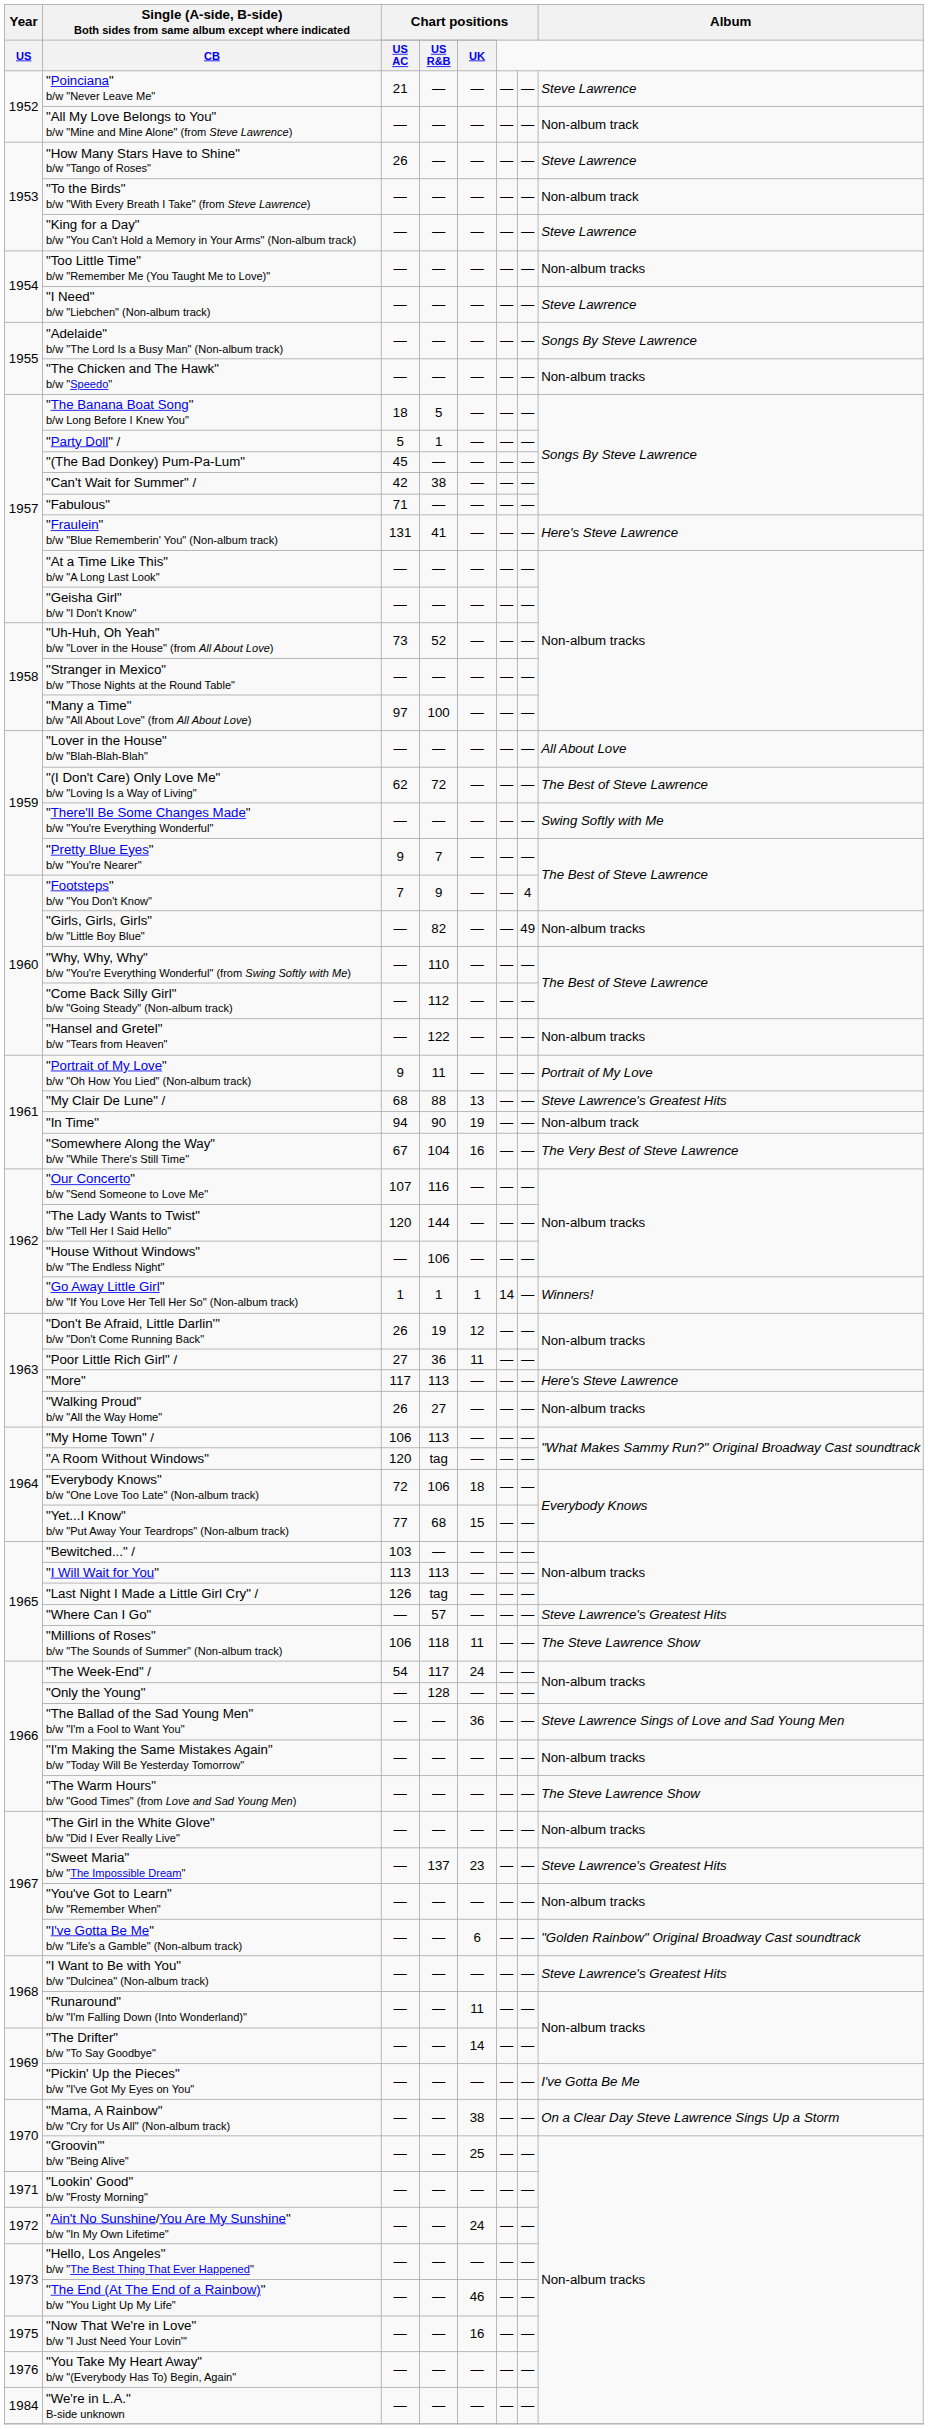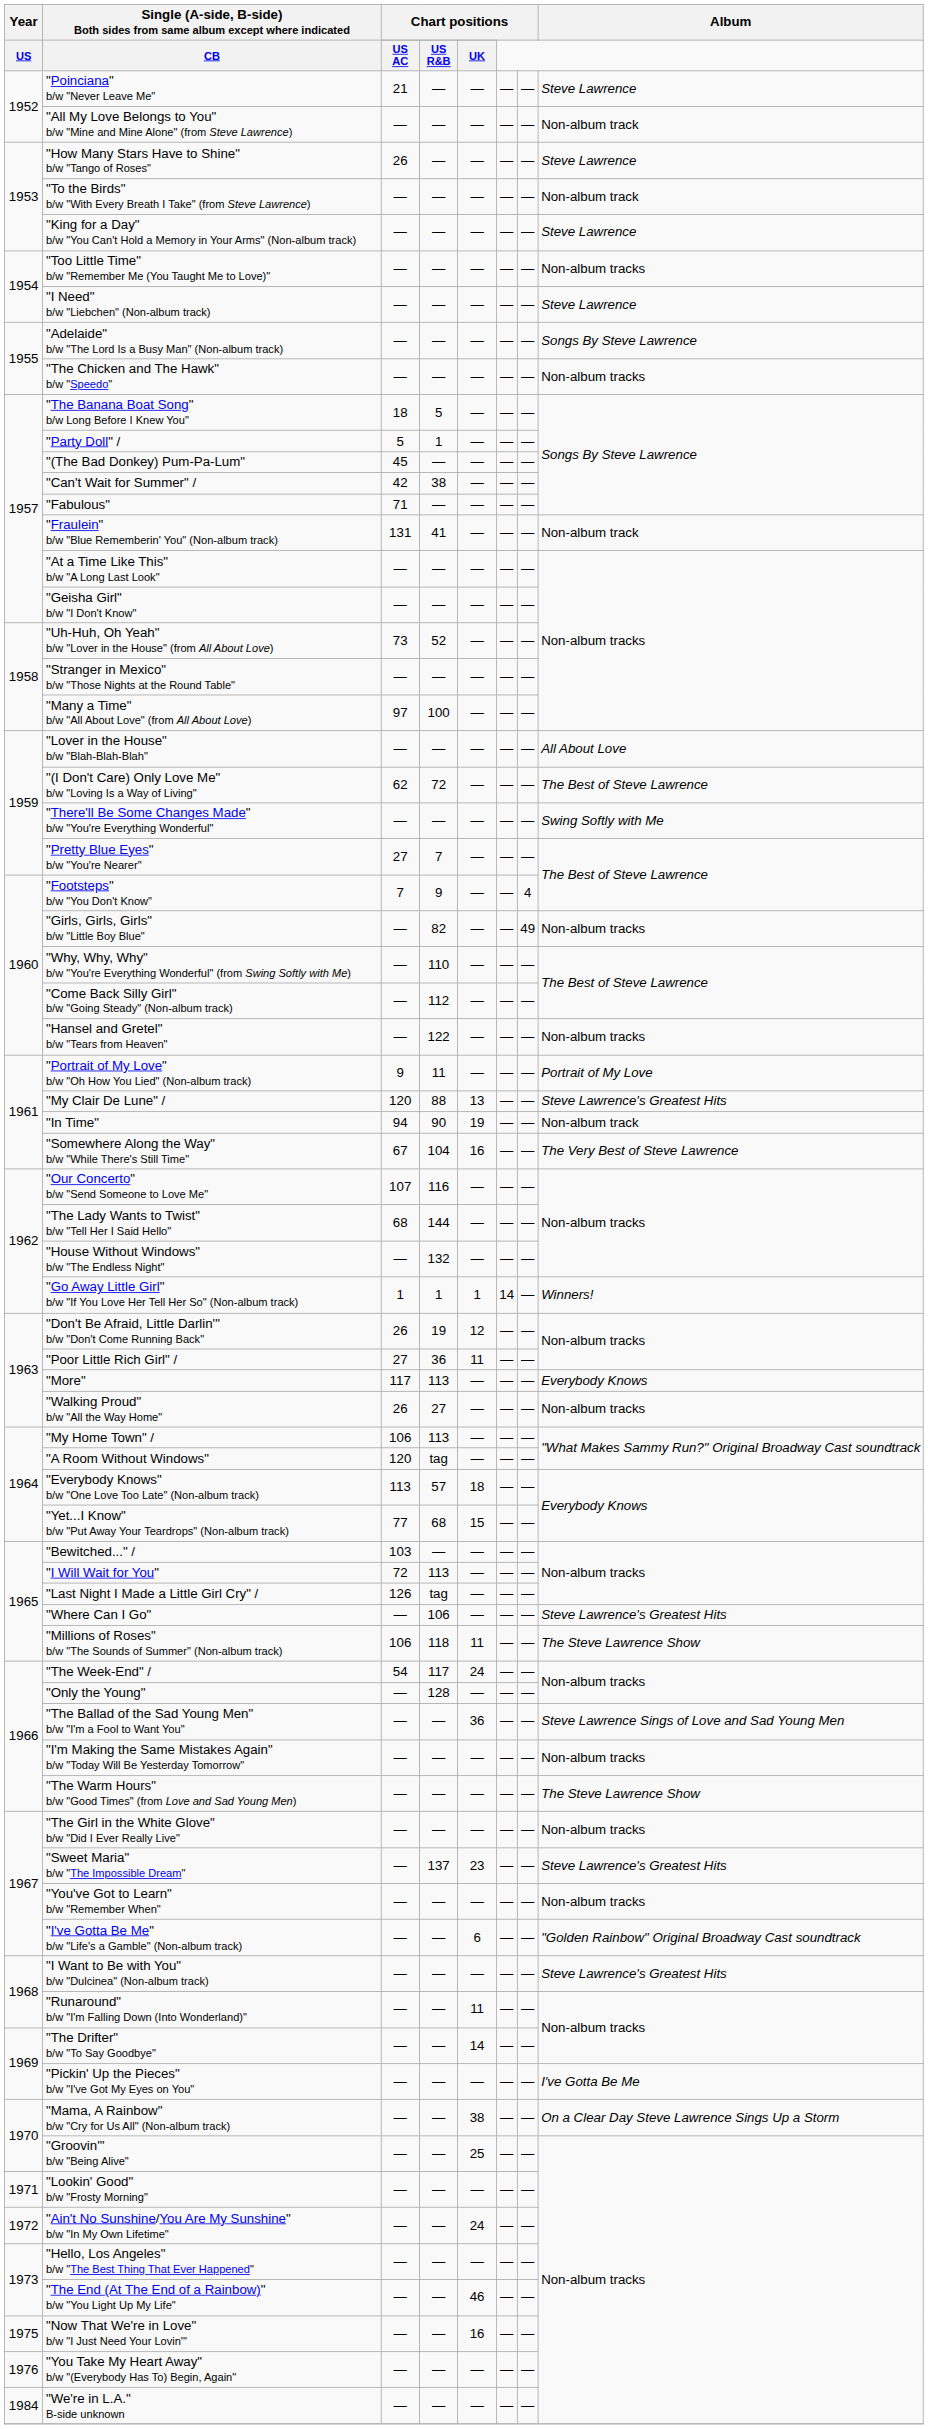 <table class="wikitable" style="text-align:center;">
 <tr>
 <th rowspan="2">Year</th>
 <th width="400" rowspan="2">Single (A-side, B-side)<br><small>Both sides from same album except where indicated</small></th>
 <th colspan="5">Chart positions</th>
 <th rowspan="2">Album</th>
 </tr>
 <tr>
 </tr>
 <tr style="font-size:smaller;">
 <th width="40"><a href='#'>US</a></th>
 <th width="40"><a href='#'>CB</a></th>
 <th width="40"><a href='#'>US<br>AC</a></th>
 <th width="40"><a href='#'>US<br>R&B</a></th>
 <th width="40"><a href='#'>UK</a></th>
 </tr>
 <tr>
 <td rowspan="2">1952</td>
 <td align="left">"<a href='#'>Poinciana</a>"<br><small>b/w "Never Leave Me"</small></td>
 <td>21</td>
 <td>—</td>
 <td>—</td>
 <td>—</td>
 <td>—</td>
 <td align="left"><em>Steve Lawrence</em></td>
 </tr>
 <tr>
 <td align="left">"All My Love Belongs to You"<br><small>b/w "Mine and Mine Alone" (from <em>Steve Lawrence</em>)</small></td>
 <td>—</td>
 <td>—</td>
 <td>—</td>
 <td>—</td>
 <td>—</td>
 <td align="left">Non-album track</td>
 </tr>
 <tr>
 <td rowspan="3">1953</td>
 <td align="left">"How Many Stars Have to Shine"<br><small>b/w "Tango of Roses"</small></td>
 <td>26</td>
 <td>—</td>
 <td>—</td>
 <td>—</td>
 <td>—</td>
 <td align="left"><em>Steve Lawrence</em></td>
 </tr>
 <tr>
 <td align="left">"To the Birds"<br><small>b/w "With Every Breath I Take" (from <em>Steve Lawrence</em>)</small></td>
 <td>—</td>
 <td>—</td>
 <td>—</td>
 <td>—</td>
 <td>—</td>
 <td align="left">Non-album track</td>
 </tr>
 <tr>
 <td align="left">"King for a Day"<br><small>b/w "You Can't Hold a Memory in Your Arms" (Non-album track)</small></td>
 <td>—</td>
 <td>—</td>
 <td>—</td>
 <td>—</td>
 <td>—</td>
 <td align="left"><em>Steve Lawrence</em></td>
 </tr>
 <tr>
 <td rowspan="2">1954</td>
 <td align="left">"Too Little Time"<br><small>b/w "Remember Me (You Taught Me to Love)" </small></td>
 <td>—</td>
 <td>—</td>
 <td>—</td>
 <td>—</td>
 <td>—</td>
 <td align="left">Non-album tracks</td>
 </tr>
 <tr>
 <td align="left">"I Need"<br><small>b/w "Liebchen" (Non-album track)</small></td>
 <td>—</td>
 <td>—</td>
 <td>—</td>
 <td>—</td>
 <td>—</td>
 <td align="left"><em>Steve Lawrence</em></td>
 </tr>
 <tr>
 <td rowspan="2">1955</td>
 <td align="left">"Adelaide"<br><small>b/w "The Lord Is a Busy Man" (Non-album track)</small></td>
 <td>—</td>
 <td>—</td>
 <td>—</td>
 <td>—</td>
 <td>—</td>
 <td align="left"><em>Songs By Steve Lawrence</em></td>
 </tr>
 <tr>
 <td align="left">"The Chicken and The Hawk"<br><small>b/w "<a href='#'>Speedo</a>" </small></td>
 <td>—</td>
 <td>—</td>
 <td>—</td>
 <td>—</td>
 <td>—</td>
 <td align="left">Non-album tracks</td>
 </tr>
 <tr>
 <td rowspan="8">1957</td>
 <td align="left">"<a href='#'>The Banana Boat Song</a>"<br><small>b/w Long Before I Knew You"</small></td>
 <td>18</td>
 <td>5</td>
 <td>—</td>
 <td>—</td>
 <td>—</td>
 <td align="left" rowspan="5"><em>Songs By Steve Lawrence</em></td>
 </tr>
 <tr>
 <td align="left">"<a href='#'>Party Doll</a>" /</td>
 <td>5</td>
 <td>1</td>
 <td>—</td>
 <td>—</td>
 <td>—</td>
 </tr>
 <tr>
 <td align="left">"(The Bad Donkey) Pum-Pa-Lum"</td>
 <td>45</td>
 <td>—</td>
 <td>—</td>
 <td>—</td>
 <td>—</td>
 </tr>
 <tr>
 <td align="left">"Can't Wait for Summer" /</td>
 <td>42</td>
 <td>38</td>
 <td>—</td>
 <td>—</td>
 <td>—</td>
 </tr>
 <tr>
 <td align="left">"Fabulous"</td>
 <td>71</td>
 <td>—</td>
 <td>—</td>
 <td>—</td>
 <td>—</td>
 </tr>
 <tr>
 <td align="left">"<a href='#'>Fraulein</a>"<br><small>b/w "Blue Rememberin' You" (Non-album track)</small></td>
 <td>131</td>
 <td>41</td>
 <td>—</td>
 <td>—</td>
 <td>—</td>
-<td align="left"><em>Here's Steve Lawrence</em></td>
+<td align="left">Non-album track</td>
 </tr>
 <tr>
 <td align="left">"At a Time Like This"<br><small>b/w "A Long Last Look"</small></td>
 <td>—</td>
 <td>—</td>
 <td>—</td>
 <td>—</td>
 <td>—</td>
 <td align="left" rowspan="5">Non-album tracks</td>
 </tr>
 <tr>
 <td align="left">"Geisha Girl"<br><small>b/w "I Don't Know"</small></td>
 <td>—</td>
 <td>—</td>
 <td>—</td>
 <td>—</td>
 <td>—</td>
 </tr>
 <tr>
 <td rowspan="3">1958</td>
 <td align="left">"Uh-Huh, Oh Yeah"<br><small>b/w "Lover in the House" (from <em>All About Love</em>)</small></td>
 <td>73</td>
 <td>52</td>
 <td>—</td>
 <td>—</td>
 <td>—</td>
 </tr>
 <tr>
 <td align="left">"Stranger in Mexico"<br><small>b/w "Those Nights at the Round Table"</small></td>
 <td>—</td>
 <td>—</td>
 <td>—</td>
 <td>—</td>
 <td>—</td>
 </tr>
 <tr>
 <td align="left">"Many a Time"<br><small>b/w "All About Love" (from <em>All About Love</em>)</small></td>
 <td>97</td>
 <td>100</td>
 <td>—</td>
 <td>—</td>
 <td>—</td>
 </tr>
 <tr>
 <td rowspan="4">1959</td>
 <td align="left">"Lover in the House"<br><small>b/w "Blah-Blah-Blah"</small></td>
 <td>—</td>
 <td>—</td>
 <td>—</td>
 <td>—</td>
 <td>—</td>
 <td align="left"><em>All About Love</em></td>
 </tr>
 <tr>
 <td align="left">"(I Don't Care) Only Love Me"<br><small>b/w "Loving Is a Way of Living"</small></td>
 <td>62</td>
 <td>72</td>
 <td>—</td>
 <td>—</td>
 <td>—</td>
 <td align="left"><em>The Best of Steve Lawrence</em></td>
 </tr>
 <tr>
 <td align="left">"<a href='#'>There'll Be Some Changes Made</a>"<br><small>b/w "You're Everything Wonderful"</small></td>
 <td>—</td>
 <td>—</td>
 <td>—</td>
 <td>—</td>
 <td>—</td>
 <td align="left"><em>Swing Softly with Me</em></td>
 </tr>
 <tr>
 <td align="left">"<a href='#'>Pretty Blue Eyes</a>"<br><small>b/w "You're Nearer"</small></td>
-<td>9</td>
+<td>27</td>
 <td>7</td>
 <td>—</td>
 <td>—</td>
 <td>—</td>
 <td align="left" rowspan="2"><em>The Best of Steve Lawrence</em></td>
 </tr>
 <tr>
 <td rowspan="5">1960</td>
 <td align="left">"<a href='#'>Footsteps</a>"<br><small>b/w "You Don't Know"</small></td>
 <td>7</td>
 <td>9</td>
 <td>—</td>
 <td>—</td>
 <td>4</td>
 </tr>
 <tr>
 <td align="left">"Girls, Girls, Girls"<br><small>b/w "Little Boy Blue"</small></td>
 <td>—</td>
 <td>82</td>
 <td>—</td>
 <td>—</td>
 <td>49</td>
 <td align="left">Non-album tracks</td>
 </tr>
 <tr>
 <td align="left">"Why, Why, Why"<br><small>b/w "You're Everything Wonderful" (from <em>Swing Softly with Me</em>)</small></td>
 <td>—</td>
 <td>110</td>
 <td>—</td>
 <td>—</td>
 <td>—</td>
 <td align="left" rowspan="2"><em>The Best of Steve Lawrence</em></td>
 </tr>
 <tr>
 <td align="left">"Come Back Silly Girl"<br><small>b/w "Going Steady" (Non-album track)</small></td>
 <td>—</td>
 <td>112</td>
 <td>—</td>
 <td>—</td>
 <td>—</td>
 </tr>
 <tr>
 <td align="left">"Hansel and Gretel"<br><small>b/w "Tears from Heaven"</small></td>
 <td>—</td>
 <td>122</td>
 <td>—</td>
 <td>—</td>
 <td>—</td>
 <td align="left">Non-album tracks</td>
 </tr>
 <tr>
 <td rowspan="4">1961</td>
 <td align="left">"<a href='#'>Portrait of My Love</a>"<br><small>b/w "Oh How You Lied" (Non-album track)</small></td>
 <td>9</td>
 <td>11</td>
 <td>—</td>
 <td>—</td>
 <td>—</td>
 <td align="left"><em>Portrait of My Love</em></td>
 </tr>
 <tr>
 <td align="left">"My Clair De Lune" /</td>
-<td>68</td>
+<td>120</td>
 <td>88</td>
 <td>13</td>
 <td>—</td>
 <td>—</td>
 <td align="left"><em>Steve Lawrence's Greatest Hits</em></td>
 </tr>
 <tr>
 <td align="left">"In Time"</td>
 <td>94</td>
 <td>90</td>
 <td>19</td>
 <td>—</td>
 <td>—</td>
 <td align="left">Non-album track</td>
 </tr>
 <tr>
 <td align="left">"Somewhere Along the Way"<br><small>b/w "While There's Still Time"</small></td>
 <td>67</td>
 <td>104</td>
 <td>16</td>
 <td>—</td>
 <td>—</td>
 <td align="left"><em>The Very Best of Steve Lawrence</em></td>
 </tr>
 <tr>
 <td rowspan="4">1962</td>
 <td align="left">"<a href='#'>Our Concerto</a>"<br><small>b/w "Send Someone to Love Me"</small></td>
 <td>107</td>
 <td>116</td>
 <td>—</td>
 <td>—</td>
 <td>—</td>
 <td align="left" rowspan="3">Non-album tracks</td>
 </tr>
 <tr>
 <td align="left">"The Lady Wants to Twist"<br><small>b/w "Tell Her I Said Hello"</small></td>
-<td>120</td>
+<td>68</td>
 <td>144</td>
 <td>—</td>
 <td>—</td>
 <td>—</td>
 </tr>
 <tr>
 <td align="left">"House Without Windows"<br><small>b/w "The Endless Night"</small></td>
 <td>—</td>
-<td>106</td>
+<td>132</td>
 <td>—</td>
 <td>—</td>
 <td>—</td>
 </tr>
 <tr>
 <td align="left">"<a href='#'>Go Away Little Girl</a>"<br><small>b/w "If You Love Her Tell Her So" (Non-album track)</small></td>
 <td>1</td>
 <td>1</td>
 <td>1</td>
 <td>14</td>
 <td>—</td>
 <td align="left"><em>Winners!</em></td>
 </tr>
 <tr>
 <td rowspan="4">1963</td>
 <td align="left">"Don't Be Afraid, Little Darlin'"<br><small>b/w "Don't Come Running Back"</small></td>
 <td>26</td>
 <td>19</td>
 <td>12</td>
 <td>—</td>
 <td>—</td>
 <td align="left" rowspan="2">Non-album tracks</td>
 </tr>
 <tr>
 <td align="left">"Poor Little Rich Girl" /</td>
 <td>27</td>
 <td>36</td>
 <td>11</td>
 <td>—</td>
 <td>—</td>
 </tr>
 <tr>
 <td align="left">"More"</td>
 <td>117</td>
 <td>113</td>
 <td>—</td>
 <td>—</td>
 <td>—</td>
-<td align="left"><em>Here's Steve Lawrence</em></td>
+<td align="left"><em>Everybody Knows</em></td>
 </tr>
 <tr>
 <td align="left">"Walking Proud"<br><small>b/w "All the Way Home"</small></td>
 <td>26</td>
 <td>27</td>
 <td>—</td>
 <td>—</td>
 <td>—</td>
 <td align="left">Non-album tracks</td>
 </tr>
 <tr>
 <td rowspan="4">1964</td>
 <td align="left">"My Home Town" /</td>
 <td>106</td>
 <td>113</td>
 <td>—</td>
 <td>—</td>
 <td>—</td>
 <td align="left" rowspan="2"><em>"What Makes Sammy Run?" Original Broadway Cast soundtrack</em></td>
 </tr>
 <tr>
 <td align="left">"A Room Without Windows"</td>
 <td>120</td>
 <td>tag</td>
 <td>—</td>
 <td>—</td>
 <td>—</td>
 </tr>
 <tr>
 <td align="left">"Everybody Knows"<br><small>b/w "One Love Too Late" (Non-album track)</small></td>
-<td>72</td>
-<td>106</td>
+<td>113</td>
+<td>57</td>
 <td>18</td>
 <td>—</td>
 <td>—</td>
 <td align="left" rowspan="2"><em>Everybody Knows</em></td>
 </tr>
 <tr>
 <td align="left">"Yet...I Know"<br><small>b/w "Put Away Your Teardrops" (Non-album track)</small></td>
 <td>77</td>
 <td>68</td>
 <td>15</td>
 <td>—</td>
 <td>—</td>
 </tr>
 <tr>
 <td rowspan="5">1965</td>
 <td align="left">"Bewitched..." /</td>
 <td>103</td>
 <td>—</td>
 <td>—</td>
 <td>—</td>
 <td>—</td>
 <td align="left" rowspan="3">Non-album tracks</td>
 </tr>
 <tr>
 <td align="left">"<a href='#'>I Will Wait for You</a>"</td>
-<td>113</td>
+<td>72</td>
 <td>113</td>
 <td>—</td>
 <td>—</td>
 <td>—</td>
 </tr>
 <tr>
 <td align="left">"Last Night I Made a Little Girl Cry" /</td>
 <td>126</td>
 <td>tag</td>
 <td>—</td>
 <td>—</td>
 <td>—</td>
 </tr>
 <tr>
 <td align="left">"Where Can I Go"</td>
 <td>—</td>
-<td>57</td>
+<td>106</td>
 <td>—</td>
 <td>—</td>
 <td>—</td>
 <td align="left"><em>Steve Lawrence's Greatest Hits</em></td>
 </tr>
 <tr>
 <td align="left">"Millions of Roses"<br><small>b/w "The Sounds of Summer" (Non-album track)</small></td>
 <td>106</td>
 <td>118</td>
 <td>11</td>
 <td>—</td>
 <td>—</td>
 <td align="left"><em>The Steve Lawrence Show</em></td>
 </tr>
 <tr>
 <td rowspan="5">1966</td>
 <td align="left">"The Week-End" /</td>
 <td>54</td>
 <td>117</td>
 <td>24</td>
 <td>—</td>
 <td>—</td>
 <td align="left" rowspan="2">Non-album tracks</td>
 </tr>
 <tr>
 <td align="left">"Only the Young"</td>
 <td>—</td>
 <td>128</td>
 <td>—</td>
 <td>—</td>
 <td>—</td>
 </tr>
 <tr>
 <td align="left">"The Ballad of the Sad Young Men"<br><small>b/w "I'm a Fool to Want You"</small></td>
 <td>—</td>
 <td>—</td>
 <td>36</td>
 <td>—</td>
 <td>—</td>
 <td align="left"><em>Steve Lawrence Sings of Love and Sad Young Men</em></td>
 </tr>
 <tr>
 <td align="left">"I'm Making the Same Mistakes Again"<br><small>b/w "Today Will Be Yesterday Tomorrow" </small></td>
 <td>—</td>
 <td>—</td>
 <td>—</td>
 <td>—</td>
 <td>—</td>
 <td align="left">Non-album tracks</td>
 </tr>
 <tr>
 <td align="left">"The Warm Hours"<br><small>b/w "Good Times" (from <em>Love and Sad Young Men</em>)</small></td>
 <td>—</td>
 <td>—</td>
 <td>—</td>
 <td>—</td>
 <td>—</td>
 <td align="left"><em>The Steve Lawrence Show</em></td>
 </tr>
 <tr>
 <td rowspan="4">1967</td>
 <td align="left">"The Girl in the White Glove"<br><small>b/w "Did I Ever Really Live"</small></td>
 <td>—</td>
 <td>—</td>
 <td>—</td>
 <td>—</td>
 <td>—</td>
 <td align="left">Non-album tracks</td>
 </tr>
 <tr>
 <td align="left">"Sweet Maria"<br><small>b/w "<a href='#'>The Impossible Dream</a>"</small></td>
 <td>—</td>
 <td>137</td>
 <td>23</td>
 <td>—</td>
 <td>—</td>
 <td align="left"><em>Steve Lawrence's Greatest Hits</em></td>
 </tr>
 <tr>
 <td align="left">"You've Got to Learn"<br><small>b/w "Remember When"</small></td>
 <td>—</td>
 <td>—</td>
 <td>—</td>
 <td>—</td>
 <td>—</td>
 <td align="left">Non-album tracks</td>
 </tr>
 <tr>
 <td align="left">"<a href='#'>I've Gotta Be Me</a>"<br><small>b/w "Life's a Gamble" (Non-album track)</small></td>
 <td>—</td>
 <td>—</td>
 <td>6</td>
 <td>—</td>
 <td>—</td>
 <td align="left"><em>"Golden Rainbow" Original Broadway Cast soundtrack</em></td>
 </tr>
 <tr>
 <td rowspan="2">1968</td>
 <td align="left">"I Want to Be with You"<br><small>b/w "Dulcinea" (Non-album track)</small></td>
 <td>—</td>
 <td>—</td>
 <td>—</td>
 <td>—</td>
 <td>—</td>
 <td align="left"><em>Steve Lawrence's Greatest Hits</em></td>
 </tr>
 <tr>
 <td align="left">"Runaround"<br><small>b/w "I'm Falling Down (Into Wonderland)"</small></td>
 <td>—</td>
 <td>—</td>
 <td>11</td>
 <td>—</td>
 <td>—</td>
 <td align="left" rowspan="2">Non-album tracks</td>
 </tr>
 <tr>
 <td rowspan="2">1969</td>
 <td align="left">"The Drifter"<br><small>b/w "To Say Goodbye"</small></td>
 <td>—</td>
 <td>—</td>
 <td>14</td>
 <td>—</td>
 <td>—</td>
 </tr>
 <tr>
 <td align="left">"Pickin' Up the Pieces"<br><small>b/w "I've Got My Eyes on You"</small></td>
 <td>—</td>
 <td>—</td>
 <td>—</td>
 <td>—</td>
 <td>—</td>
 <td align="left"><em>I've Gotta Be Me</em></td>
 </tr>
 <tr>
 <td rowspan="2">1970</td>
 <td align="left">"Mama, A Rainbow"<br><small>b/w "Cry for Us All" (Non-album track)</small></td>
 <td>—</td>
 <td>—</td>
 <td>38</td>
 <td>—</td>
 <td>—</td>
 <td align="left"><em>On a Clear Day Steve Lawrence Sings Up a Storm</em></td>
 </tr>
 <tr>
 <td align="left">"Groovin'"<br><small>b/w "Being Alive"</small></td>
 <td>—</td>
 <td>—</td>
 <td>25</td>
 <td>—</td>
 <td>—</td>
 <td align="left" rowspan="8">Non-album tracks</td>
 </tr>
 <tr>
 <td>1971</td>
 <td align="left">"Lookin' Good"<br><small>b/w "Frosty Morning" </small></td>
 <td>—</td>
 <td>—</td>
 <td>—</td>
 <td>—</td>
 <td>—</td>
 </tr>
 <tr>
 <td>1972</td>
 <td align="left">"<a href='#'>Ain't No Sunshine</a>/<a href='#'>You Are My Sunshine</a>"<br><small>b/w "In My Own Lifetime"</small></td>
 <td>—</td>
 <td>—</td>
 <td>24</td>
 <td>—</td>
 <td>—</td>
 </tr>
 <tr>
 <td rowspan="2">1973</td>
 <td align="left">"Hello, Los Angeles"<br><small>b/w "<a href='#'>The Best Thing That Ever Happened</a>" </small></td>
 <td>—</td>
 <td>—</td>
 <td>—</td>
 <td>—</td>
 <td>—</td>
 </tr>
 <tr>
 <td align="left">"<a href='#'>The End (At The End of a Rainbow)</a>"<br><small>b/w "You Light Up My Life"</small></td>
 <td>—</td>
 <td>—</td>
 <td>46</td>
 <td>—</td>
 <td>—</td>
 </tr>
 <tr>
 <td>1975</td>
 <td align="left">"Now That We're in Love"<br><small>b/w "I Just Need Your Lovin'"</small></td>
 <td>—</td>
 <td>—</td>
 <td>16</td>
 <td>—</td>
 <td>—</td>
 </tr>
 <tr>
 <td>1976</td>
 <td align="left">"You Take My Heart Away"<br><small>b/w "(Everybody Has To) Begin, Again" </small></td>
 <td>—</td>
 <td>—</td>
 <td>—</td>
 <td>—</td>
 <td>—</td>
 </tr>
 <tr>
 <td>1984</td>
 <td align="left">"We're in L.A."<br><small>B-side unknown</small></td>
 <td>—</td>
 <td>—</td>
 <td>—</td>
 <td>—</td>
 <td>—</td>
 </tr>
 <tr>
 </tr>
 </table>
